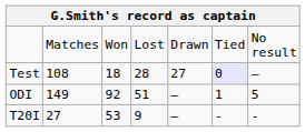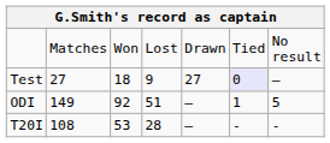 <table class="wikitable" style="float: right; margin-left: 1em; width: 40%; font-size: 90%;">
 <tr>
 <th colspan="7"><strong>G.Smith's record as captain</strong></th>
 </tr>
 <tr>
 <td> </td>
 <td>Matches</td>
 <td>Won</td>
 <td>Lost</td>
 <td>Drawn</td>
 <td>Tied</td>
 <td>No result</td>
 </tr>
 <tr>
 <td>Test</td>
-<td>108</td>
+<td>27</td>
 <td>18</td>
-<td>28</td>
+<td>9</td>
 <td>27</td>
 <td style="background: lavender;">0</td>
 <td>–</td>
 </tr>
 <tr>
 <td>ODI</td>
 <td>149</td>
 <td>92</td>
 <td>51</td>
 <td>–</td>
 <td>1</td>
 <td>5</td>
 </tr>
 <tr>
 <td>T20I</td>
-<td>27</td>
+<td>108</td>
 <td>53</td>
-<td>9</td>
+<td>28</td>
 <td>–</td>
 <td>-</td>
 <td>-</td>
 </tr>
 </table>
